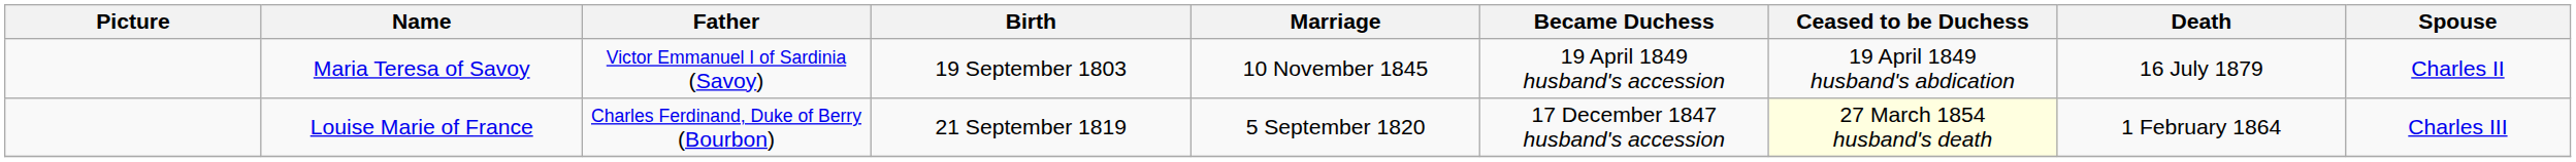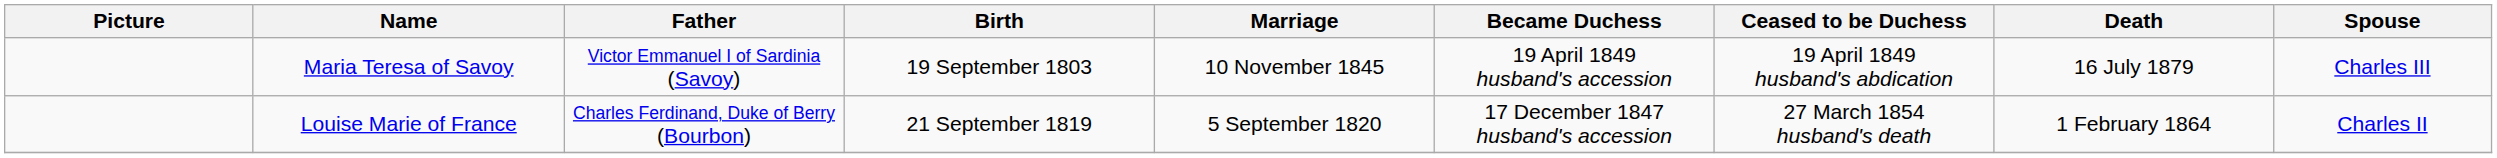 <table width=95% class="wikitable">
 <tr>
 <th width = "8%">Picture</th>
 <th width = "10%">Name</th>
 <th width = "9%">Father</th>
 <th width = "10%">Birth</th>
 <th width = "9%">Marriage</th>
 <th width = "9%">Became Duchess</th>
 <th width = "9%">Ceased to be Duchess</th>
 <th width = "9%">Death</th>
 <th width = "7%">Spouse</th>
 </tr>
 <tr>
 <td align=center></td>
 <td align=center><a href='#'>Maria Teresa of Savoy</a></td>
 <td align="center"><small><a href='#'>Victor Emmanuel I of Sardinia</a></small><br>(<a href='#'>Savoy</a>)</td>
 <td align="center">19 September 1803</td>
 <td align="center">10 November 1845</td>
 <td align="center">19 April 1849<br><em>husband's accession</em></td>
 <td align="center">19 April 1849<br><em>husband's abdication</em></td>
 <td align="center">16 July 1879</td>
-<td align="center"><a href='#'>Charles II</a></td>
+<td align="center"><a href='#'>Charles III</a></td>
 </tr>
 <tr>
 <td align=center></td>
 <td align=center><a href='#'>Louise Marie of France</a></td>
 <td align="center"><small><a href='#'>Charles Ferdinand, Duke of Berry</a></small><br>(<a href='#'>Bourbon</a>)</td>
 <td align="center">21 September 1819</td>
 <td align="center">5 September 1820</td>
 <td align="center">17 December 1847<br><em>husband's accession</em></td>
-<td align="center" style="background: lightyellow;">27 March 1854<br><em>husband's death</em></td>
+<td align="center">27 March 1854<br><em>husband's death</em></td>
 <td align="center">1 February 1864</td>
-<td align="center"><a href='#'>Charles III</a></td>
+<td align="center"><a href='#'>Charles II</a></td>
 </tr>
 <tr>
 </tr>
 </table>
